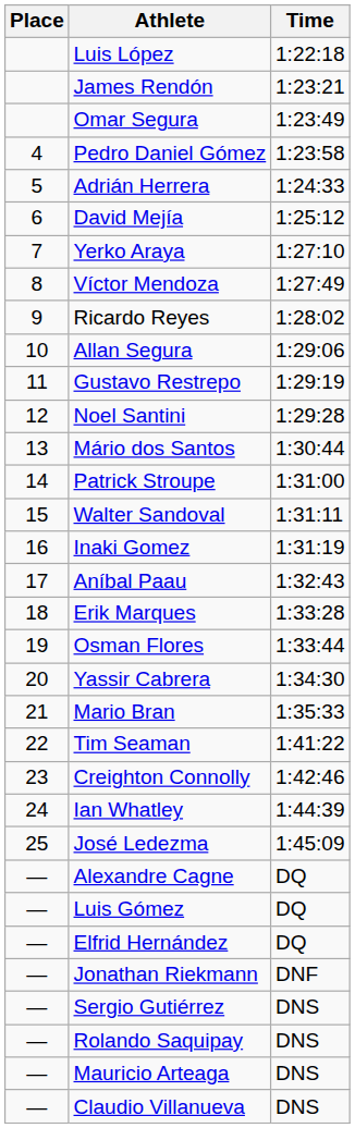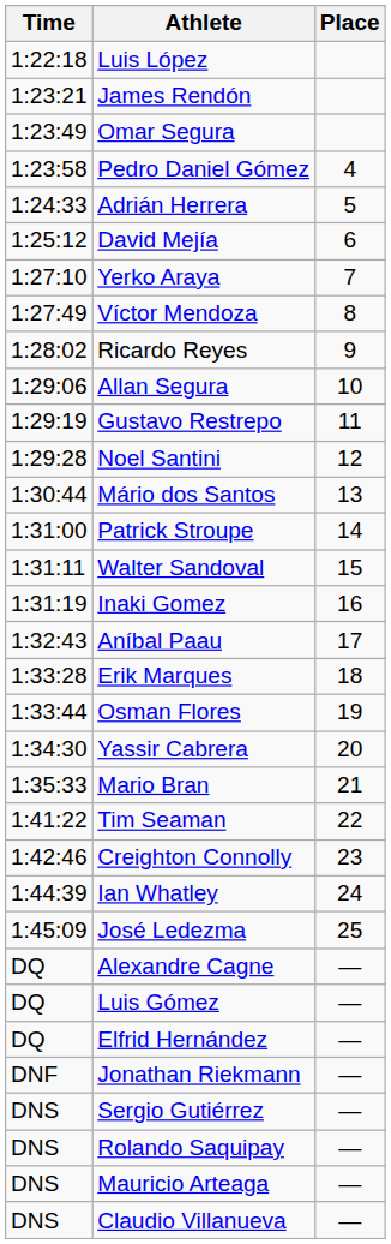 <table class=wikitable>
 <tr>
+<th>Time</th>
+<th>Athlete</th>
 <th>Place</th>
-<th>Athlete</th>
-<th>Time</th>
 </tr>
 <tr>
+<td>1:22:18</td>
+<td><a href='#'>Luis López</a> </td>
 <td align=center></td>
-<td><a href='#'>Luis López</a> </td>
-<td>1:22:18</td>
 </tr>
 <tr>
+<td>1:23:21</td>
+<td><a href='#'>James Rendón</a> </td>
 <td align=center></td>
-<td><a href='#'>James Rendón</a> </td>
-<td>1:23:21</td>
 </tr>
 <tr>
+<td>1:23:49</td>
+<td><a href='#'>Omar Segura</a> </td>
 <td align=center></td>
-<td><a href='#'>Omar Segura</a> </td>
-<td>1:23:49</td>
 </tr>
 <tr>
+<td>1:23:58</td>
+<td><a href='#'>Pedro Daniel Gómez</a> </td>
 <td align=center>4</td>
-<td><a href='#'>Pedro Daniel Gómez</a> </td>
-<td>1:23:58</td>
 </tr>
 <tr>
+<td>1:24:33</td>
+<td><a href='#'>Adrián Herrera</a> </td>
 <td align=center>5</td>
-<td><a href='#'>Adrián Herrera</a> </td>
-<td>1:24:33</td>
 </tr>
 <tr>
+<td>1:25:12</td>
+<td><a href='#'>David Mejía</a> </td>
 <td align=center>6</td>
-<td><a href='#'>David Mejía</a> </td>
-<td>1:25:12</td>
 </tr>
 <tr>
+<td>1:27:10</td>
+<td><a href='#'>Yerko Araya</a> </td>
 <td align=center>7</td>
-<td><a href='#'>Yerko Araya</a> </td>
-<td>1:27:10</td>
 </tr>
 <tr>
+<td>1:27:49</td>
+<td><a href='#'>Víctor Mendoza</a> </td>
 <td align=center>8</td>
-<td><a href='#'>Víctor Mendoza</a> </td>
-<td>1:27:49</td>
 </tr>
 <tr>
+<td>1:28:02</td>
+<td>Ricardo Reyes </td>
 <td align=center>9</td>
-<td>Ricardo Reyes </td>
-<td>1:28:02</td>
 </tr>
 <tr>
+<td>1:29:06</td>
+<td><a href='#'>Allan Segura</a> </td>
 <td align=center>10</td>
-<td><a href='#'>Allan Segura</a> </td>
-<td>1:29:06</td>
 </tr>
 <tr>
+<td>1:29:19</td>
+<td><a href='#'>Gustavo Restrepo</a> </td>
 <td align=center>11</td>
-<td><a href='#'>Gustavo Restrepo</a> </td>
-<td>1:29:19</td>
 </tr>
 <tr>
+<td>1:29:28</td>
+<td><a href='#'>Noel Santini</a> </td>
 <td align=center>12</td>
-<td><a href='#'>Noel Santini</a> </td>
-<td>1:29:28</td>
 </tr>
 <tr>
+<td>1:30:44</td>
+<td><a href='#'>Mário dos Santos</a> </td>
 <td align=center>13</td>
-<td><a href='#'>Mário dos Santos</a> </td>
-<td>1:30:44</td>
 </tr>
 <tr>
+<td>1:31:00</td>
+<td><a href='#'>Patrick Stroupe</a> </td>
 <td align=center>14</td>
-<td><a href='#'>Patrick Stroupe</a> </td>
-<td>1:31:00</td>
 </tr>
 <tr>
+<td>1:31:11</td>
+<td><a href='#'>Walter Sandoval</a> </td>
 <td align=center>15</td>
-<td><a href='#'>Walter Sandoval</a> </td>
-<td>1:31:11</td>
 </tr>
 <tr>
+<td>1:31:19</td>
+<td><a href='#'>Inaki Gomez</a> </td>
 <td align=center>16</td>
-<td><a href='#'>Inaki Gomez</a> </td>
-<td>1:31:19</td>
 </tr>
 <tr>
+<td>1:32:43</td>
+<td><a href='#'>Aníbal Paau</a> </td>
 <td align=center>17</td>
-<td><a href='#'>Aníbal Paau</a> </td>
-<td>1:32:43</td>
 </tr>
 <tr>
+<td>1:33:28</td>
+<td><a href='#'>Erik Marques</a> </td>
 <td align=center>18</td>
-<td><a href='#'>Erik Marques</a> </td>
-<td>1:33:28</td>
 </tr>
 <tr>
+<td>1:33:44</td>
+<td><a href='#'>Osman Flores</a> </td>
 <td align=center>19</td>
-<td><a href='#'>Osman Flores</a> </td>
-<td>1:33:44</td>
 </tr>
 <tr>
+<td>1:34:30</td>
+<td><a href='#'>Yassir Cabrera</a> </td>
 <td align=center>20</td>
-<td><a href='#'>Yassir Cabrera</a> </td>
-<td>1:34:30</td>
 </tr>
 <tr>
+<td>1:35:33</td>
+<td><a href='#'>Mario Bran</a> </td>
 <td align=center>21</td>
-<td><a href='#'>Mario Bran</a> </td>
-<td>1:35:33</td>
 </tr>
 <tr>
+<td>1:41:22</td>
+<td><a href='#'>Tim Seaman</a> </td>
 <td align=center>22</td>
-<td><a href='#'>Tim Seaman</a> </td>
-<td>1:41:22</td>
 </tr>
 <tr>
+<td>1:42:46</td>
+<td><a href='#'>Creighton Connolly</a> </td>
 <td align=center>23</td>
-<td><a href='#'>Creighton Connolly</a> </td>
-<td>1:42:46</td>
 </tr>
 <tr>
+<td>1:44:39</td>
+<td><a href='#'>Ian Whatley</a> </td>
 <td align=center>24</td>
-<td><a href='#'>Ian Whatley</a> </td>
-<td>1:44:39</td>
 </tr>
 <tr>
+<td>1:45:09</td>
+<td><a href='#'>José Ledezma</a> </td>
 <td align=center>25</td>
-<td><a href='#'>José Ledezma</a> </td>
-<td>1:45:09</td>
 </tr>
 <tr>
+<td>DQ</td>
+<td><a href='#'>Alexandre Cagne</a> </td>
 <td align=center>—</td>
-<td><a href='#'>Alexandre Cagne</a> </td>
-<td>DQ</td>
 </tr>
 <tr>
+<td>DQ</td>
+<td><a href='#'>Luis Gómez</a> </td>
 <td align=center>—</td>
-<td><a href='#'>Luis Gómez</a> </td>
-<td>DQ</td>
 </tr>
 <tr>
+<td>DQ</td>
+<td><a href='#'>Elfrid Hernández</a> </td>
 <td align=center>—</td>
-<td><a href='#'>Elfrid Hernández</a> </td>
-<td>DQ</td>
 </tr>
 <tr>
+<td>DNF</td>
+<td><a href='#'>Jonathan Riekmann</a> </td>
 <td align=center>—</td>
-<td><a href='#'>Jonathan Riekmann</a> </td>
-<td>DNF</td>
 </tr>
 <tr>
+<td>DNS</td>
+<td><a href='#'>Sergio Gutiérrez</a> </td>
 <td align=center>—</td>
-<td><a href='#'>Sergio Gutiérrez</a> </td>
-<td>DNS</td>
 </tr>
 <tr>
+<td>DNS</td>
+<td><a href='#'>Rolando Saquipay</a> </td>
 <td align=center>—</td>
-<td><a href='#'>Rolando Saquipay</a> </td>
-<td>DNS</td>
 </tr>
 <tr>
+<td>DNS</td>
+<td><a href='#'>Mauricio Arteaga</a> </td>
 <td align=center>—</td>
-<td><a href='#'>Mauricio Arteaga</a> </td>
-<td>DNS</td>
 </tr>
 <tr>
+<td>DNS</td>
+<td><a href='#'>Claudio Villanueva</a> </td>
 <td align=center>—</td>
-<td><a href='#'>Claudio Villanueva</a> </td>
-<td>DNS</td>
 </tr>
 </table>
